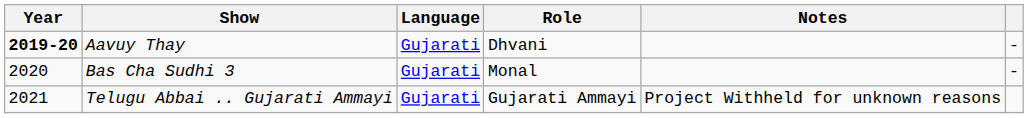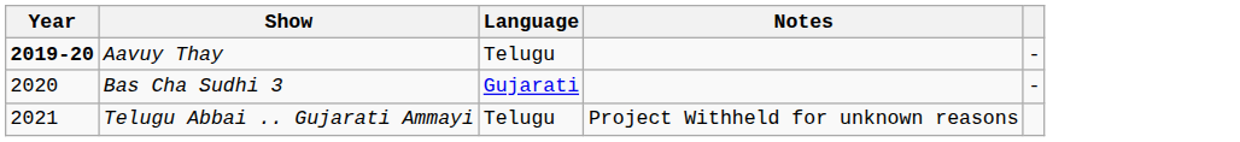 <table class="wikitable" style="text-align:center:">
 <tr>
 <th>Year</th>
 <th>Show</th>
 <th>Language</th>
-<th>Role</th>
 <th>Notes</th>
 <th></th>
 </tr>
 <tr>
 <td><strong>2019-20</strong></td>
 <td><em>Aavuy Thay</em></td>
-<td><a href='#'>Gujarati</a></td>
-<td>Dhvani</td>
+<td>Telugu</td>
 <td></td>
 <td>-</td>
 </tr>
 <tr>
 <td>2020</td>
 <td><em>Bas Cha Sudhi 3</em></td>
 <td><a href='#'>Gujarati</a></td>
-<td>Monal</td>
 <td></td>
 <td>-</td>
 </tr>
 <tr>
 <td>2021</td>
 <td><em>Telugu Abbai .. Gujarati Ammayi</em></td>
-<td><a href='#'>Gujarati</a></td>
-<td>Gujarati Ammayi</td>
+<td>Telugu</td>
 <td>Project Withheld for unknown reasons</td>
 <td></td>
 </tr>
 </table>
